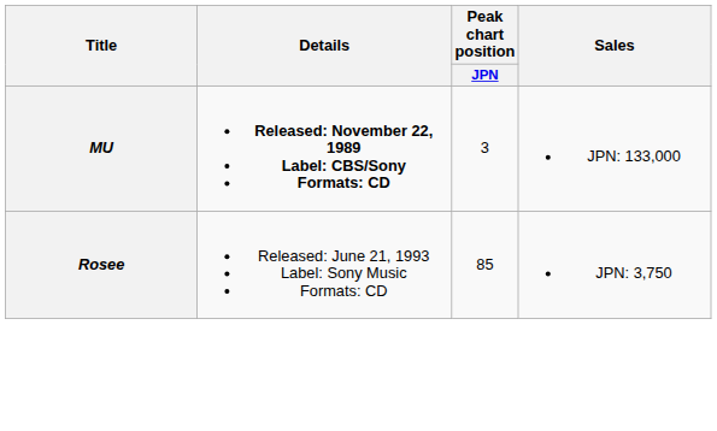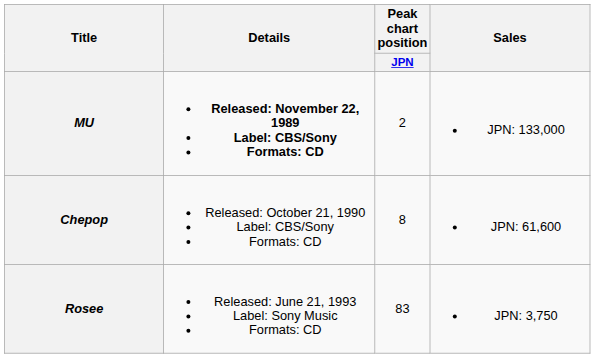 <table class="wikitable plainrowheaders" style="text-align:center;">
 <tr>
 <th rowspan="2" scope="col" style="width:12em;">Title</th>
 <th rowspan="2" scope="col" style="width:16em;">Details</th>
 <th scope="col">Peak chart position</th>
 <th rowspan="2" scope="col" style="width:12em;">Sales</th>
 </tr>
 <tr>
 <th scope="col" style="width:2.5em;font-size:90%;"><a href='#'>JPN</a><br></th>
 </tr>
 <tr>
 <th scope="row"><em>MU</em></th>
 <td><strong><br><ul><li>Released: November 22, 1989</li><li>Label: CBS/Sony</li><li>Formats: CD</li></ul></strong></td>
-<td>3</td>
+<td>2</td>
 <td><br><ul><li>JPN: 133,000</li></ul></td>
+</tr>
+<tr>
+<th scope="row"><em>Chepop</em></th>
+<td><br><ul><li>Released: October 21, 1990</li><li>Label: CBS/Sony</li><li>Formats: CD</li></ul></td>
+<td>8</td>
+<td><br><ul><li>JPN: 61,600</li></ul></td>
 </tr>
 <tr>
 <th scope="row"><em>Rosee</em></th>
 <td><br><ul><li>Released: June 21, 1993</li><li>Label: Sony Music</li><li>Formats: CD</li></ul></td>
-<td>85</td>
+<td>83</td>
 <td><br><ul><li>JPN: 3,750</li></ul></td>
 </tr>
 </table>
